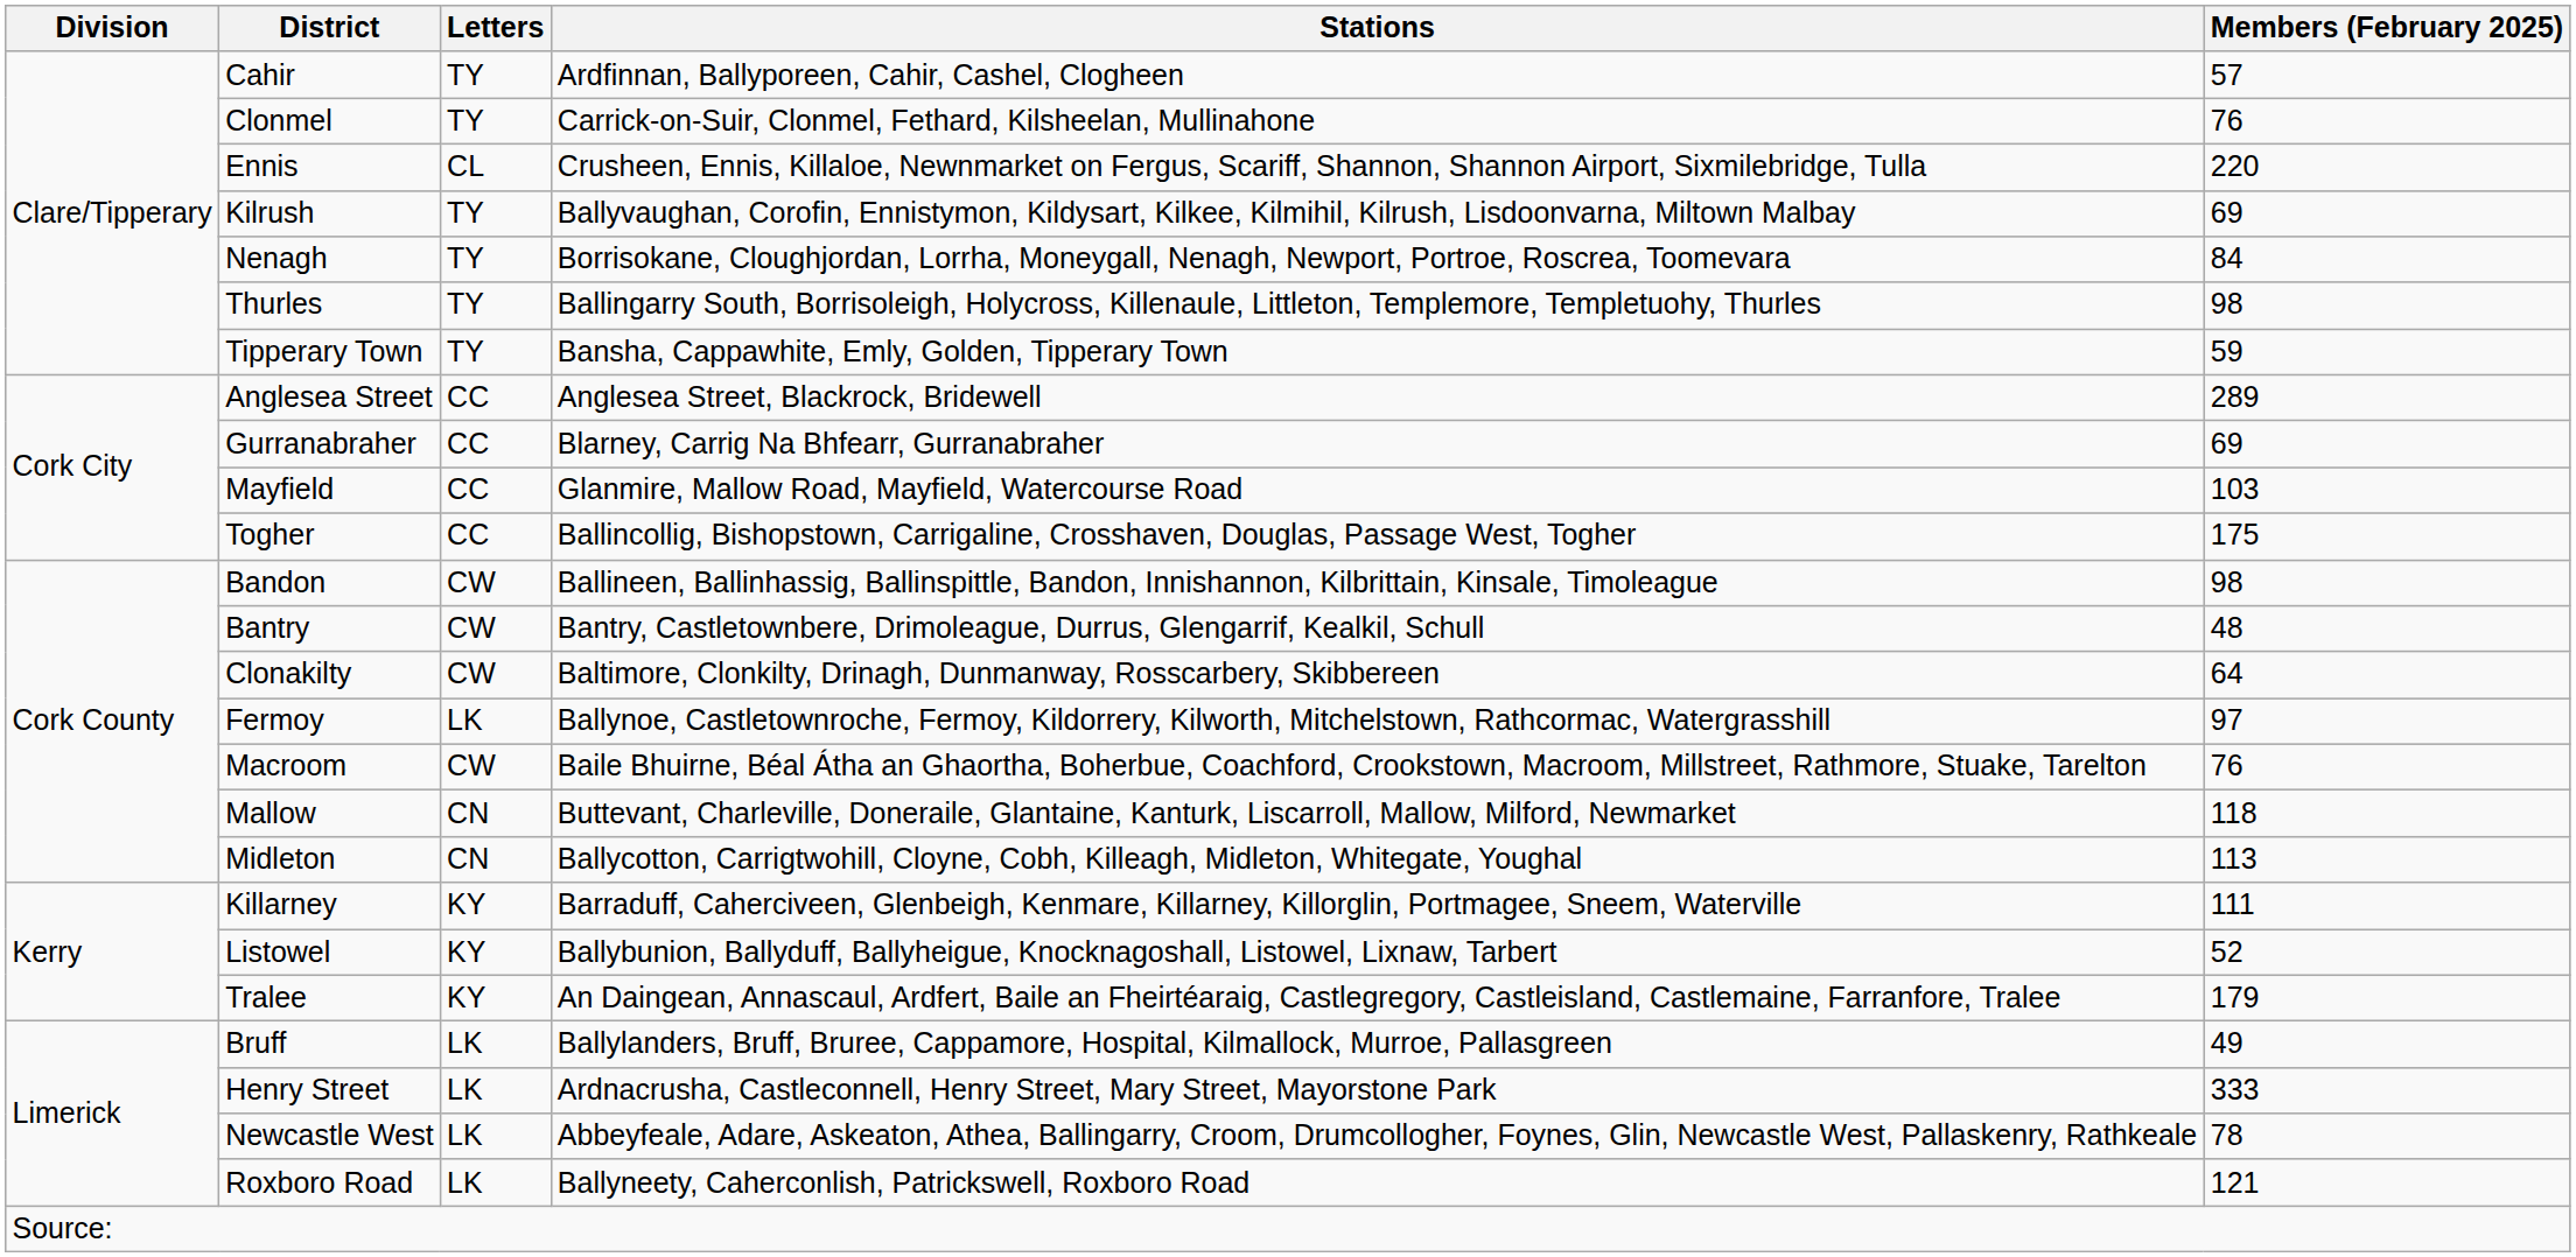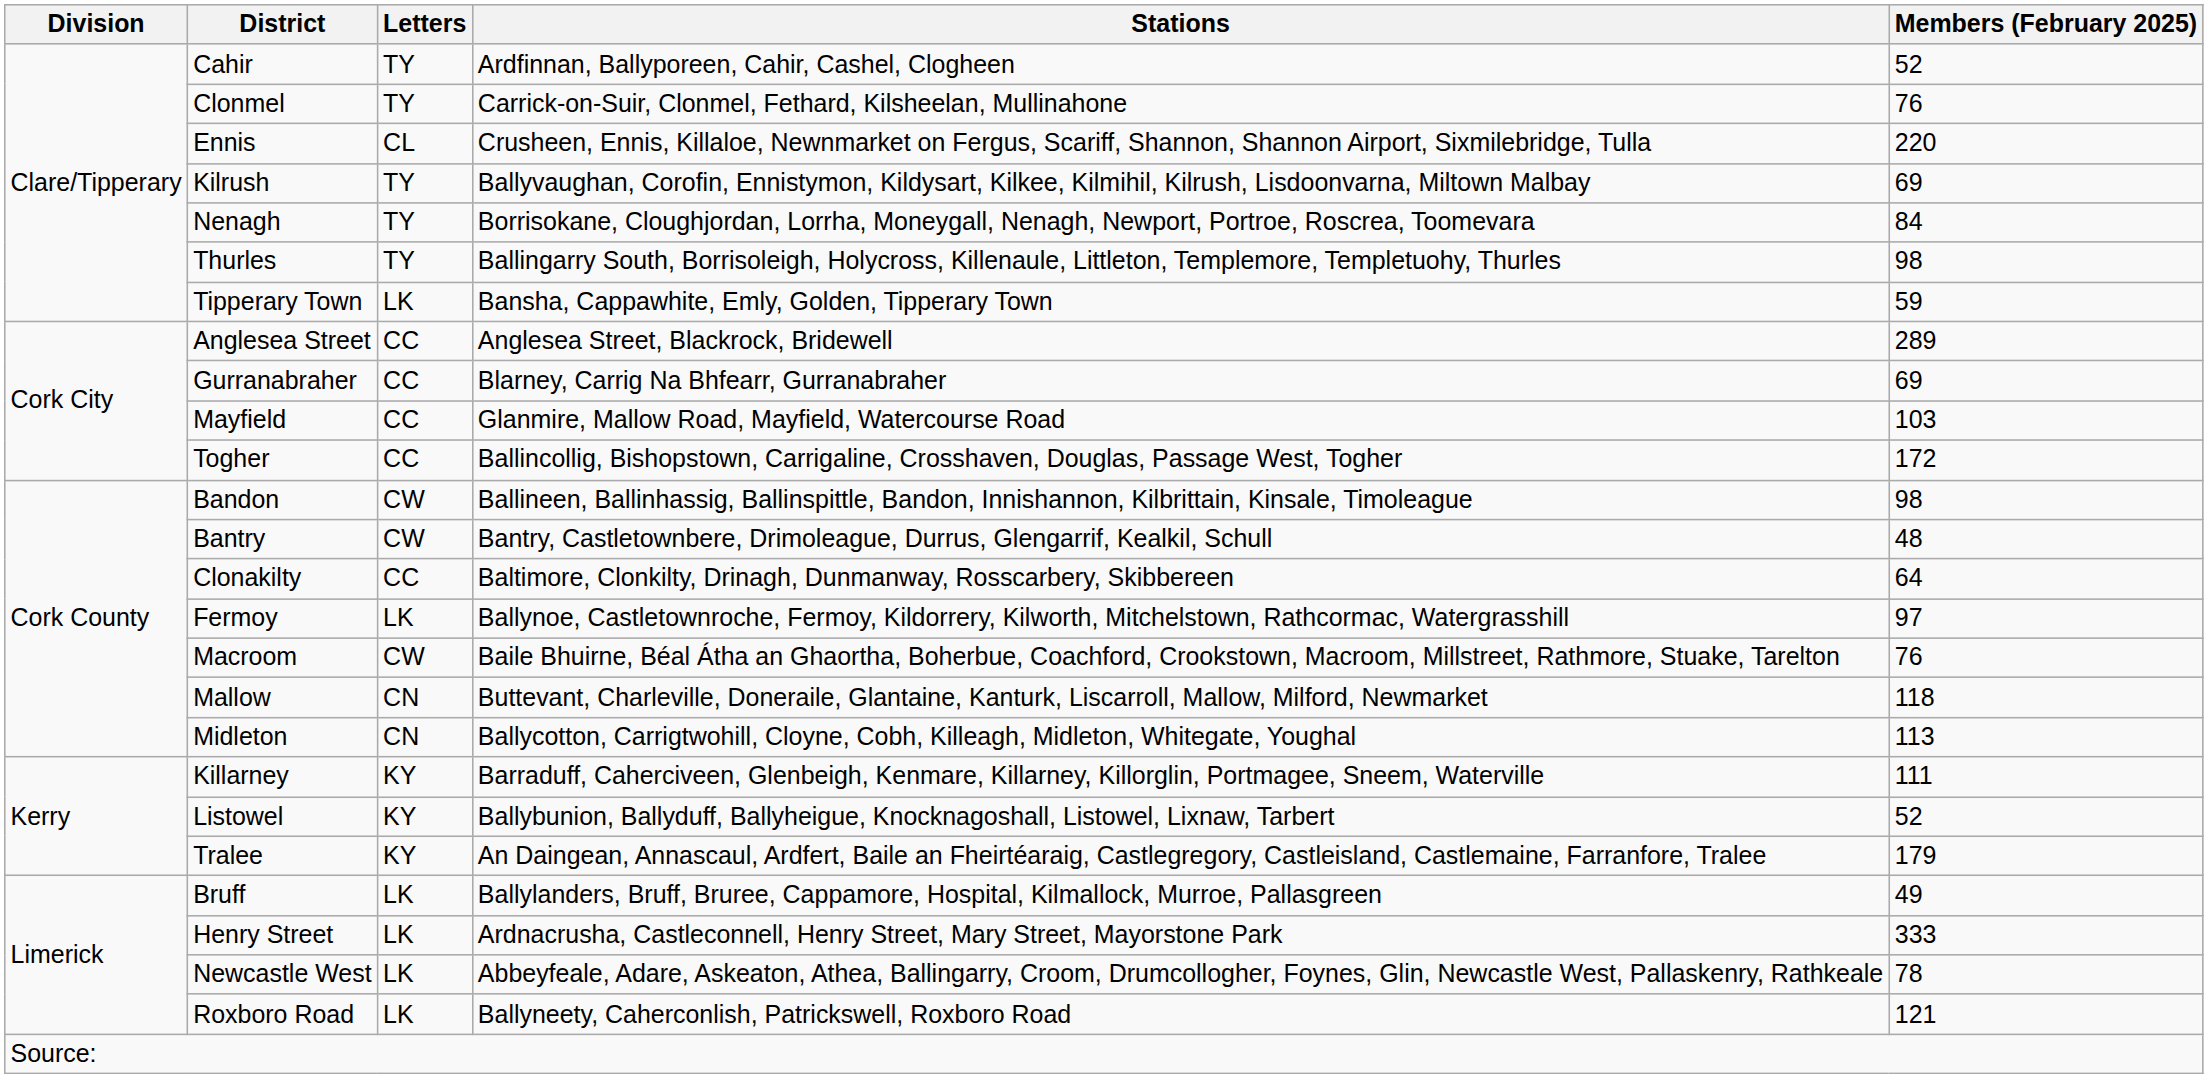 <table class="wikitable sortable">
 <tr>
 <th><strong>Division</strong></th>
 <th><strong>District</strong></th>
 <th><strong>Letters</strong></th>
 <th><strong>Stations</strong></th>
 <th><strong>Members (February 2025)</strong></th>
 </tr>
 <tr>
 <td rowspan=7>Clare/Tipperary</td>
 <td>Cahir</td>
 <td>TY</td>
 <td>Ardfinnan, Ballyporeen, Cahir, Cashel, Clogheen</td>
-<td>57</td>
+<td>52</td>
 </tr>
 <tr>
 <td>Clonmel</td>
 <td>TY</td>
 <td>Carrick-on-Suir, Clonmel, Fethard, Kilsheelan, Mullinahone</td>
 <td>76</td>
 </tr>
 <tr>
 <td>Ennis</td>
 <td>CL</td>
 <td>Crusheen, Ennis, Killaloe, Newnmarket on Fergus, Scariff, Shannon, Shannon Airport, Sixmilebridge, Tulla</td>
 <td>220</td>
 </tr>
 <tr>
 <td>Kilrush</td>
 <td>TY</td>
 <td>Ballyvaughan, Corofin, Ennistymon, Kildysart, Kilkee, Kilmihil, Kilrush, Lisdoonvarna, Miltown Malbay</td>
 <td>69</td>
 </tr>
 <tr>
 <td>Nenagh</td>
 <td>TY</td>
 <td>Borrisokane, Cloughjordan, Lorrha, Moneygall, Nenagh, Newport, Portroe, Roscrea, Toomevara</td>
 <td>84</td>
 </tr>
 <tr>
 <td>Thurles</td>
 <td>TY</td>
 <td>Ballingarry South, Borrisoleigh, Holycross, Killenaule, Littleton, Templemore, Templetuohy, Thurles</td>
 <td>98</td>
 </tr>
 <tr>
 <td>Tipperary Town</td>
-<td>TY</td>
+<td>LK</td>
 <td>Bansha, Cappawhite, Emly, Golden, Tipperary Town</td>
 <td>59</td>
 </tr>
 <tr>
 <td rowspan=4>Cork City</td>
 <td>Anglesea Street</td>
 <td>CC</td>
 <td>Anglesea Street, Blackrock, Bridewell</td>
 <td>289</td>
 </tr>
 <tr>
 <td>Gurranabraher</td>
 <td>CC</td>
 <td>Blarney, Carrig Na Bhfearr, Gurranabraher</td>
 <td>69</td>
 </tr>
 <tr>
 <td>Mayfield</td>
 <td>CC</td>
 <td>Glanmire, Mallow Road, Mayfield, Watercourse Road</td>
 <td>103</td>
 </tr>
 <tr>
 <td>Togher</td>
 <td>CC</td>
 <td>Ballincollig, Bishopstown, Carrigaline, Crosshaven, Douglas, Passage West, Togher</td>
-<td>175</td>
+<td>172</td>
 </tr>
 <tr>
 <td rowspan=7>Cork County</td>
 <td>Bandon</td>
 <td>CW</td>
 <td>Ballineen, Ballinhassig, Ballinspittle, Bandon, Innishannon, Kilbrittain, Kinsale, Timoleague</td>
 <td>98</td>
 </tr>
 <tr>
 <td>Bantry</td>
 <td>CW</td>
 <td>Bantry, Castletownbere, Drimoleague, Durrus, Glengarrif, Kealkil, Schull</td>
 <td>48</td>
 </tr>
 <tr>
 <td>Clonakilty</td>
-<td>CW</td>
+<td>CC</td>
 <td>Baltimore, Clonkilty, Drinagh, Dunmanway, Rosscarbery, Skibbereen</td>
 <td>64</td>
 </tr>
 <tr>
 <td>Fermoy</td>
 <td>LK</td>
 <td>Ballynoe, Castletownroche, Fermoy, Kildorrery, Kilworth, Mitchelstown, Rathcormac, Watergrasshill</td>
 <td>97</td>
 </tr>
 <tr>
 <td>Macroom</td>
 <td>CW</td>
 <td>Baile Bhuirne, Béal Átha an Ghaortha, Boherbue, Coachford, Crookstown, Macroom, Millstreet, Rathmore, Stuake, Tarelton</td>
 <td>76</td>
 </tr>
 <tr>
 <td>Mallow</td>
 <td>CN</td>
 <td>Buttevant, Charleville, Doneraile, Glantaine, Kanturk, Liscarroll, Mallow, Milford, Newmarket</td>
 <td>118</td>
 </tr>
 <tr>
 <td>Midleton</td>
 <td>CN</td>
 <td>Ballycotton, Carrigtwohill, Cloyne, Cobh, Killeagh, Midleton, Whitegate, Youghal</td>
 <td>113</td>
 </tr>
 <tr>
 <td rowspan=3>Kerry</td>
 <td>Killarney</td>
 <td>KY</td>
 <td>Barraduff, Caherciveen, Glenbeigh, Kenmare, Killarney, Killorglin, Portmagee, Sneem, Waterville</td>
 <td>111</td>
 </tr>
 <tr>
 <td>Listowel</td>
 <td>KY</td>
 <td>Ballybunion, Ballyduff, Ballyheigue, Knocknagoshall, Listowel, Lixnaw, Tarbert</td>
 <td>52</td>
 </tr>
 <tr>
 <td>Tralee</td>
 <td>KY</td>
 <td>An Daingean, Annascaul, Ardfert, Baile an Fheirtéaraig, Castlegregory, Castleisland, Castlemaine, Farranfore, Tralee</td>
 <td>179</td>
 </tr>
 <tr>
 <td rowspan=4>Limerick</td>
 <td>Bruff</td>
 <td>LK</td>
 <td>Ballylanders, Bruff, Bruree, Cappamore, Hospital, Kilmallock, Murroe, Pallasgreen</td>
 <td>49</td>
 </tr>
 <tr>
 <td>Henry Street</td>
 <td>LK</td>
 <td>Ardnacrusha, Castleconnell, Henry Street, Mary Street, Mayorstone Park</td>
 <td>333</td>
 </tr>
 <tr>
 <td>Newcastle West</td>
 <td>LK</td>
 <td>Abbeyfeale, Adare, Askeaton, Athea, Ballingarry, Croom, Drumcollogher, Foynes, Glin, Newcastle West, Pallaskenry, Rathkeale</td>
 <td>78</td>
 </tr>
 <tr>
 <td>Roxboro Road</td>
 <td>LK</td>
 <td>Ballyneety, Caherconlish, Patrickswell, Roxboro Road</td>
 <td>121</td>
 </tr>
 <tr>
 <td colspan="5">Source: </td>
 </tr>
 </table>
